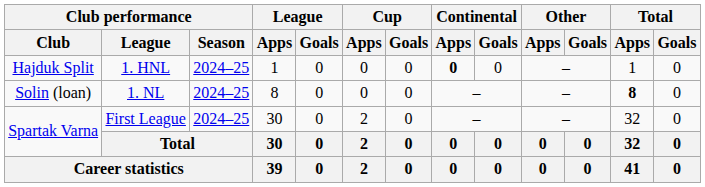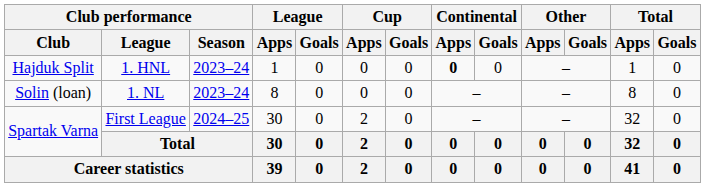 <table class="wikitable" style="text-align: center">
 <tr>
 <th colspan="3">Club performance</th>
 <th colspan="2">League</th>
 <th colspan="2">Cup</th>
 <th colspan="2">Continental</th>
 <th colspan="2">Other</th>
 <th colspan="3">Total</th>
 </tr>
 <tr>
 <th>Club</th>
 <th>League</th>
 <th>Season</th>
 <th>Apps</th>
 <th>Goals</th>
 <th>Apps</th>
 <th>Goals</th>
 <th>Apps</th>
 <th>Goals</th>
 <th>Apps</th>
 <th>Goals</th>
 <th>Apps</th>
 <th>Goals</th>
 </tr>
 <tr>
 <td rowspan="1" valign="center"><a href='#'>Hajduk Split</a></td>
 <td rowspan="1"><a href='#'>1. HNL</a></td>
-<td><a href='#'>2024–25</a></td>
+<td><a href='#'>2023–24</a></td>
 <td>1</td>
 <td>0</td>
 <td>0</td>
 <td>0</td>
 <td><strong>0</strong></td>
 <td>0</td>
 <td colspan="2">–</td>
 <td>1</td>
 <td>0</td>
 </tr>
 <tr>
 <td rowspan="1" valign="center"><a href='#'>Solin</a> (loan)</td>
 <td rowspan="1"><a href='#'>1. NL</a></td>
-<td><a href='#'>2024–25</a></td>
+<td><a href='#'>2023–24</a></td>
 <td>8</td>
 <td>0</td>
 <td>0</td>
 <td>0</td>
 <td colspan="2">–</td>
 <td colspan="2">–</td>
-<td><strong>8</strong></td>
+<td>8</td>
 <td>0</td>
 </tr>
 <tr>
 <td rowspan="2"><a href='#'>Spartak Varna</a></td>
 <td rowspan="1"><a href='#'>First League</a></td>
 <td><a href='#'>2024–25</a></td>
 <td>30</td>
 <td>0</td>
 <td>2</td>
 <td>0</td>
 <td colspan="2">–</td>
 <td colspan="2">–</td>
 <td>32</td>
 <td>0</td>
 </tr>
 <tr>
 <th colspan="2">Total</th>
 <th>30</th>
 <th>0</th>
 <th>2</th>
 <th>0</th>
 <th>0</th>
 <th>0</th>
 <th>0</th>
 <th>0</th>
 <th>32</th>
 <th>0</th>
 </tr>
 <tr>
 <th colspan="3">Career statistics</th>
 <th>39</th>
 <th>0</th>
 <th>2</th>
 <th>0</th>
 <th>0</th>
 <th>0</th>
 <th>0</th>
 <th>0</th>
 <th>41</th>
 <th>0</th>
 </tr>
 </table>
